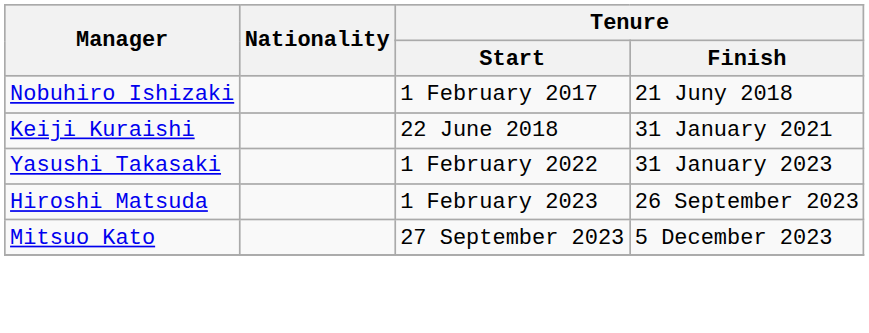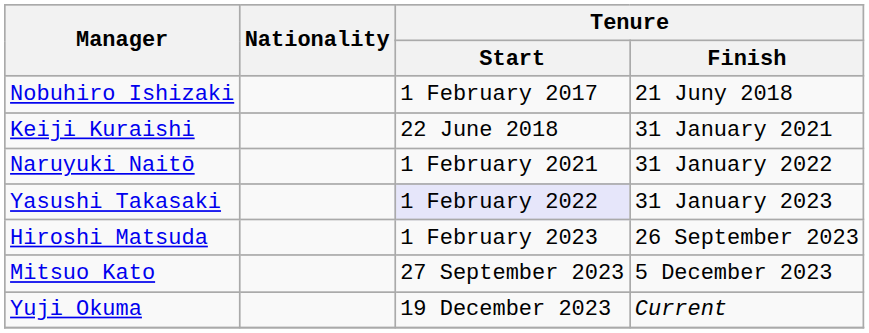 <table class="wikitable">
 <tr>
 <th rowspan="2">Manager</th>
 <th rowspan="2">Nationality</th>
 <th colspan="2">Tenure  </th>
 </tr>
 <tr>
 <th>Start</th>
 <th>Finish </th>
 </tr>
 <tr>
 <td><a href='#'>Nobuhiro Ishizaki</a></td>
 <td></td>
 <td>1 February 2017</td>
 <td>21 Juny 2018<br></td>
 </tr>
 <tr>
 <td><a href='#'>Keiji Kuraishi</a></td>
 <td></td>
 <td>22 June 2018</td>
 <td>31 January 2021<br></td>
 </tr>
 <tr>
+<td><a href='#'>Naruyuki Naitō</a></td>
+<td></td>
+<td>1 February 2021</td>
+<td>31 January 2022<br></td>
+</tr>
+<tr>
 <td><a href='#'>Yasushi Takasaki</a></td>
 <td></td>
-<td>1 February 2022</td>
+<td style="background: lavender;">1 February 2022</td>
 <td>31 January 2023<br></td>
 </tr>
 <tr>
 <td><a href='#'>Hiroshi Matsuda</a></td>
 <td></td>
 <td>1 February 2023</td>
 <td>26 September 2023<br></td>
 </tr>
 <tr>
 <td><a href='#'>Mitsuo Kato</a></td>
 <td></td>
 <td>27 September 2023</td>
 <td>5 December 2023<br></td>
 </tr>
 <tr>
+<td><a href='#'>Yuji Okuma</a></td>
+<td></td>
+<td>19 December 2023</td>
+<td><em>Current</em><br></td>
+</tr>
+<tr>
 </tr>
 </table>
